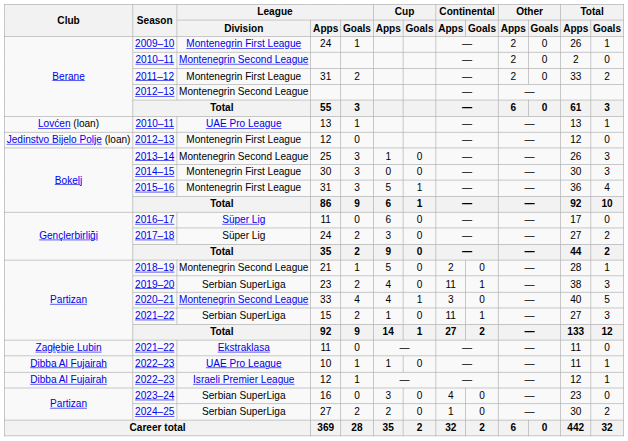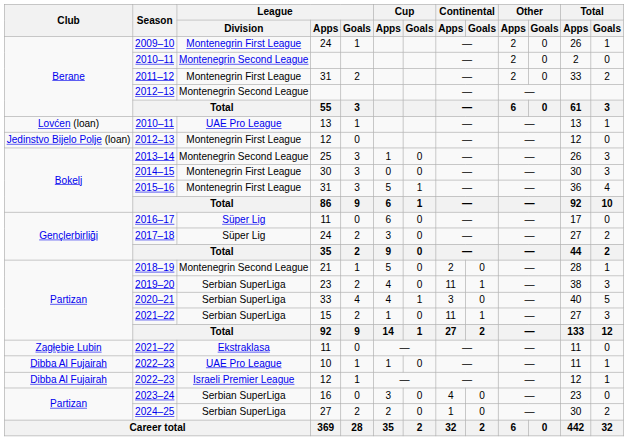 <table class="wikitable" style="text-align:center">
 <tr>
 <th rowspan="2">Club</th>
 <th rowspan="2">Season</th>
 <th colspan="3">League</th>
 <th colspan="2">Cup</th>
 <th colspan="2">Continental</th>
 <th colspan="2">Other</th>
 <th colspan="2">Total</th>
 </tr>
 <tr>
 <th>Division</th>
 <th>Apps</th>
 <th>Goals</th>
 <th>Apps</th>
 <th>Goals</th>
 <th>Apps</th>
 <th>Goals</th>
 <th>Apps</th>
 <th>Goals</th>
 <th>Apps</th>
 <th>Goals</th>
 </tr>
 <tr>
 <td rowspan="5"><a href='#'>Berane</a></td>
 <td><a href='#'>2009–10</a></td>
 <td><a href='#'>Montenegrin First League</a></td>
 <td>24</td>
 <td>1</td>
 <td></td>
 <td></td>
 <td colspan="2">—</td>
 <td>2</td>
 <td>0</td>
 <td>26</td>
 <td>1</td>
 </tr>
 <tr>
 <td><a href='#'>2010–11</a></td>
 <td><a href='#'>Montenegrin Second League</a></td>
 <td></td>
 <td></td>
 <td></td>
 <td></td>
 <td colspan="2">—</td>
 <td>2</td>
 <td>0</td>
 <td>2</td>
 <td>0</td>
 </tr>
 <tr>
 <td><a href='#'>2011–12</a></td>
 <td>Montenegrin First League</td>
 <td>31</td>
 <td>2</td>
 <td></td>
 <td></td>
 <td colspan="2">—</td>
 <td>2</td>
 <td>0</td>
 <td>33</td>
 <td>2</td>
 </tr>
 <tr>
 <td><a href='#'>2012–13</a></td>
 <td>Montenegrin Second League</td>
 <td></td>
 <td></td>
 <td></td>
 <td></td>
 <td colspan="2">—</td>
 <td colspan="2">—</td>
 <td></td>
 <td></td>
 </tr>
 <tr>
 <th colspan="2">Total</th>
 <th>55</th>
 <th>3</th>
 <th></th>
 <th></th>
 <th colspan="2">—</th>
 <th>6</th>
 <th>0</th>
 <th>61</th>
 <th>3</th>
 </tr>
 <tr>
 <td><a href='#'>Lovćen</a> (loan)</td>
 <td><a href='#'>2010–11</a></td>
 <td><a href='#'>UAE Pro League</a></td>
 <td>13</td>
 <td>1</td>
 <td></td>
 <td></td>
 <td colspan="2">—</td>
 <td colspan="2">—</td>
 <td>13</td>
 <td>1</td>
 </tr>
 <tr>
 <td><a href='#'>Jedinstvo Bijelo Polje</a> (loan)</td>
 <td><a href='#'>2012–13</a></td>
 <td>Montenegrin First League</td>
 <td>12</td>
 <td>0</td>
 <td></td>
 <td></td>
 <td colspan="2">—</td>
 <td colspan="2">—</td>
 <td>12</td>
 <td>0</td>
 </tr>
 <tr>
 <td rowspan="4"><a href='#'>Bokelj</a></td>
 <td><a href='#'>2013–14</a></td>
 <td>Montenegrin Second League</td>
 <td>25</td>
 <td>3</td>
 <td>1</td>
 <td>0</td>
 <td colspan="2">—</td>
 <td colspan="2">—</td>
 <td>26</td>
 <td>3</td>
 </tr>
 <tr>
 <td><a href='#'>2014–15</a></td>
 <td>Montenegrin First League</td>
 <td>30</td>
 <td>3</td>
 <td>0</td>
 <td>0</td>
 <td colspan="2">—</td>
 <td colspan="2">—</td>
 <td>30</td>
 <td>3</td>
 </tr>
 <tr>
 <td><a href='#'>2015–16</a></td>
 <td>Montenegrin First League</td>
 <td>31</td>
 <td>3</td>
 <td>5</td>
 <td>1</td>
 <td colspan="2">—</td>
 <td colspan="2">—</td>
 <td>36</td>
 <td>4</td>
 </tr>
 <tr>
 <th colspan="2">Total</th>
 <th>86</th>
 <th>9</th>
 <th>6</th>
 <th>1</th>
 <th colspan="2">—</th>
 <th colspan="2">—</th>
 <th>92</th>
 <th>10</th>
 </tr>
 <tr>
 <td rowspan="3"><a href='#'>Gençlerbirliği</a></td>
 <td><a href='#'>2016–17</a></td>
 <td><a href='#'>Süper Lig</a></td>
 <td>11</td>
 <td>0</td>
 <td>6</td>
 <td>0</td>
 <td colspan="2">—</td>
 <td colspan="2">—</td>
 <td>17</td>
 <td>0</td>
 </tr>
 <tr>
 <td><a href='#'>2017–18</a></td>
 <td>Süper Lig</td>
 <td>24</td>
 <td>2</td>
 <td>3</td>
 <td>0</td>
 <td colspan="2">—</td>
 <td colspan="2">—</td>
 <td>27</td>
 <td>2</td>
 </tr>
 <tr>
 <th colspan="2">Total</th>
 <th>35</th>
 <th>2</th>
 <th>9</th>
 <th>0</th>
 <th colspan="2">—</th>
 <th colspan="2">—</th>
 <th>44</th>
 <th>2</th>
 </tr>
 <tr>
 <td rowspan="5"><a href='#'>Partizan</a></td>
 <td><a href='#'>2018–19</a></td>
 <td>Montenegrin Second League</td>
 <td>21</td>
 <td>1</td>
 <td>5</td>
 <td>0</td>
 <td>2</td>
 <td>0</td>
 <td colspan="2">—</td>
 <td>28</td>
 <td>1</td>
 </tr>
 <tr>
 <td><a href='#'>2019–20</a></td>
 <td>Serbian SuperLiga</td>
 <td>23</td>
 <td>2</td>
 <td>4</td>
 <td>0</td>
 <td>11</td>
 <td>1</td>
 <td colspan="2">—</td>
 <td>38</td>
 <td>3</td>
 </tr>
 <tr>
 <td><a href='#'>2020–21</a></td>
-<td><a href='#'>Montenegrin Second League</a></td>
+<td>Serbian SuperLiga</td>
 <td>33</td>
 <td>4</td>
 <td>4</td>
 <td>1</td>
 <td>3</td>
 <td>0</td>
 <td colspan="2">—</td>
 <td>40</td>
 <td>5</td>
 </tr>
 <tr>
 <td><a href='#'>2021–22</a></td>
 <td>Serbian SuperLiga</td>
 <td>15</td>
 <td>2</td>
 <td>1</td>
 <td>0</td>
 <td>11</td>
 <td>1</td>
 <td colspan="2">—</td>
 <td>27</td>
 <td>3</td>
 </tr>
 <tr>
 <th colspan="2">Total</th>
 <th>92</th>
 <th>9</th>
 <th>14</th>
 <th>1</th>
 <th>27</th>
 <th>2</th>
 <th colspan="2">—</th>
 <th>133</th>
 <th>12</th>
 </tr>
 <tr>
 <td><a href='#'>Zagłębie Lubin</a></td>
 <td><a href='#'>2021–22</a></td>
 <td><a href='#'>Ekstraklasa</a></td>
 <td>11</td>
 <td>0</td>
 <td colspan="2">—</td>
 <td colspan="2">—</td>
 <td colspan="2">—</td>
 <td>11</td>
 <td>0</td>
 </tr>
 <tr>
 <td><a href='#'>Dibba Al Fujairah</a></td>
 <td><a href='#'>2022–23</a></td>
 <td><a href='#'>UAE Pro League</a></td>
 <td>10</td>
 <td>1</td>
 <td>1</td>
 <td>0</td>
 <td colspan="2">—</td>
 <td colspan="2">—</td>
 <td>11</td>
 <td>1</td>
 </tr>
 <tr>
 <td><a href='#'>Dibba Al Fujairah</a></td>
 <td><a href='#'>2022–23</a></td>
 <td><a href='#'>Israeli Premier League</a></td>
 <td>12</td>
 <td>1</td>
 <td colspan="2">—</td>
 <td colspan="2">—</td>
 <td colspan="2">—</td>
 <td>12</td>
 <td>1</td>
 </tr>
 <tr>
 <td rowspan="2"><a href='#'>Partizan</a></td>
 <td><a href='#'>2023–24</a></td>
 <td>Serbian SuperLiga</td>
 <td>16</td>
 <td>0</td>
 <td>3</td>
 <td>0</td>
 <td>4</td>
 <td>0</td>
 <td colspan="2">—</td>
 <td>23</td>
 <td>0</td>
 </tr>
 <tr>
 <td><a href='#'>2024–25</a></td>
 <td>Serbian SuperLiga</td>
 <td>27</td>
 <td>2</td>
 <td>2</td>
 <td>0</td>
 <td>1</td>
 <td>0</td>
 <td colspan="2">—</td>
 <td>30</td>
 <td>2</td>
 </tr>
 <tr>
 <th colspan="3">Career total</th>
 <th>369</th>
 <th>28</th>
 <th>35</th>
 <th>2</th>
 <th>32</th>
 <th>2</th>
 <th>6</th>
 <th>0</th>
 <th>442</th>
 <th>32</th>
 </tr>
 </table>
